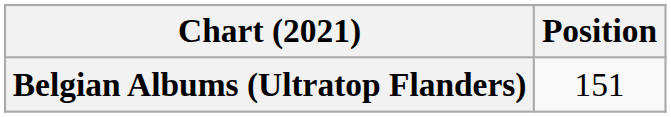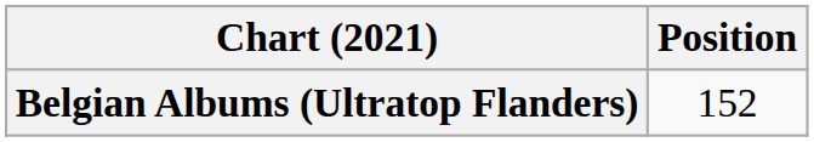 <table class="wikitable plainrowheaders">
 <tr>
 <th scope="col">Chart (2021)</th>
 <th scope="col">Position</th>
 </tr>
 <tr>
 <th scope="row">Belgian Albums (Ultratop Flanders)</th>
-<td align="center">151</td>
+<td align="center">152</td>
 </tr>
 </table>
